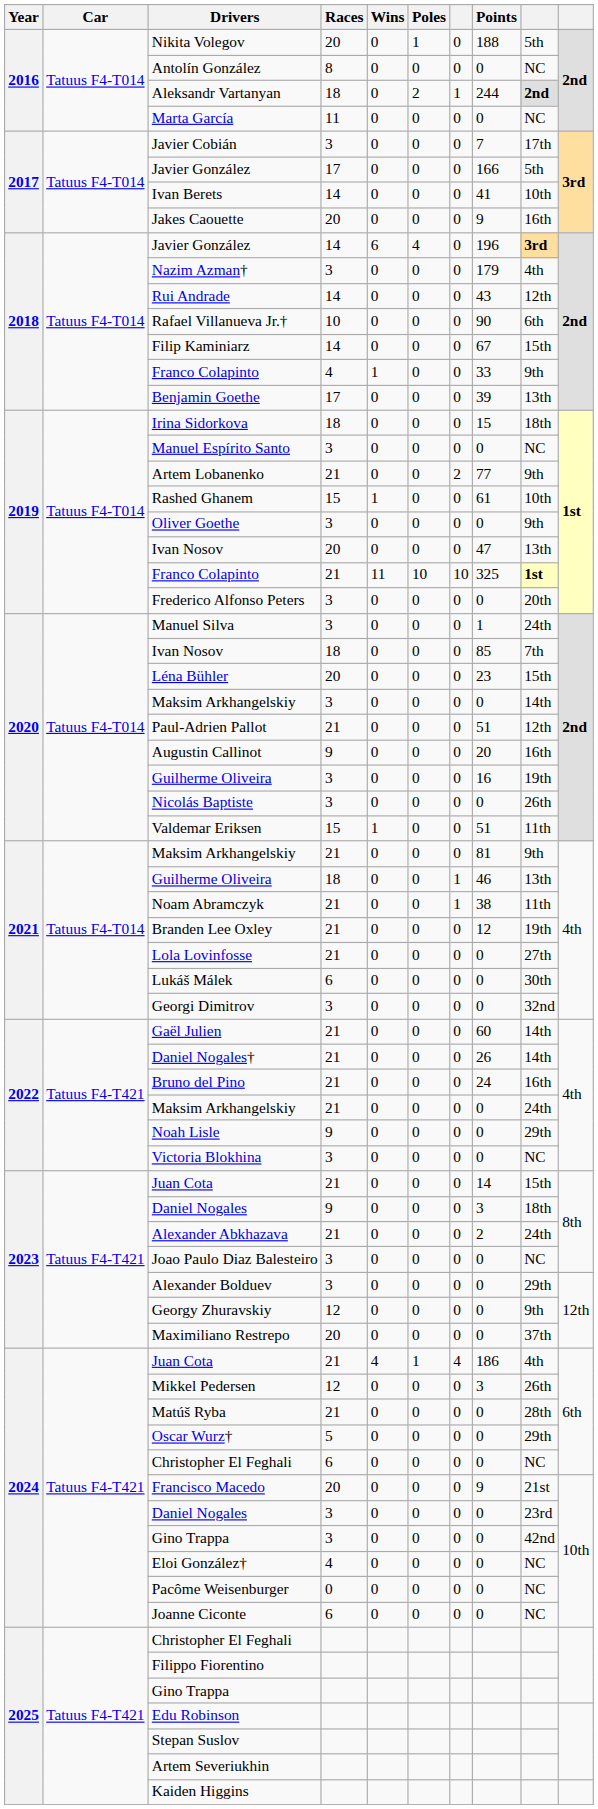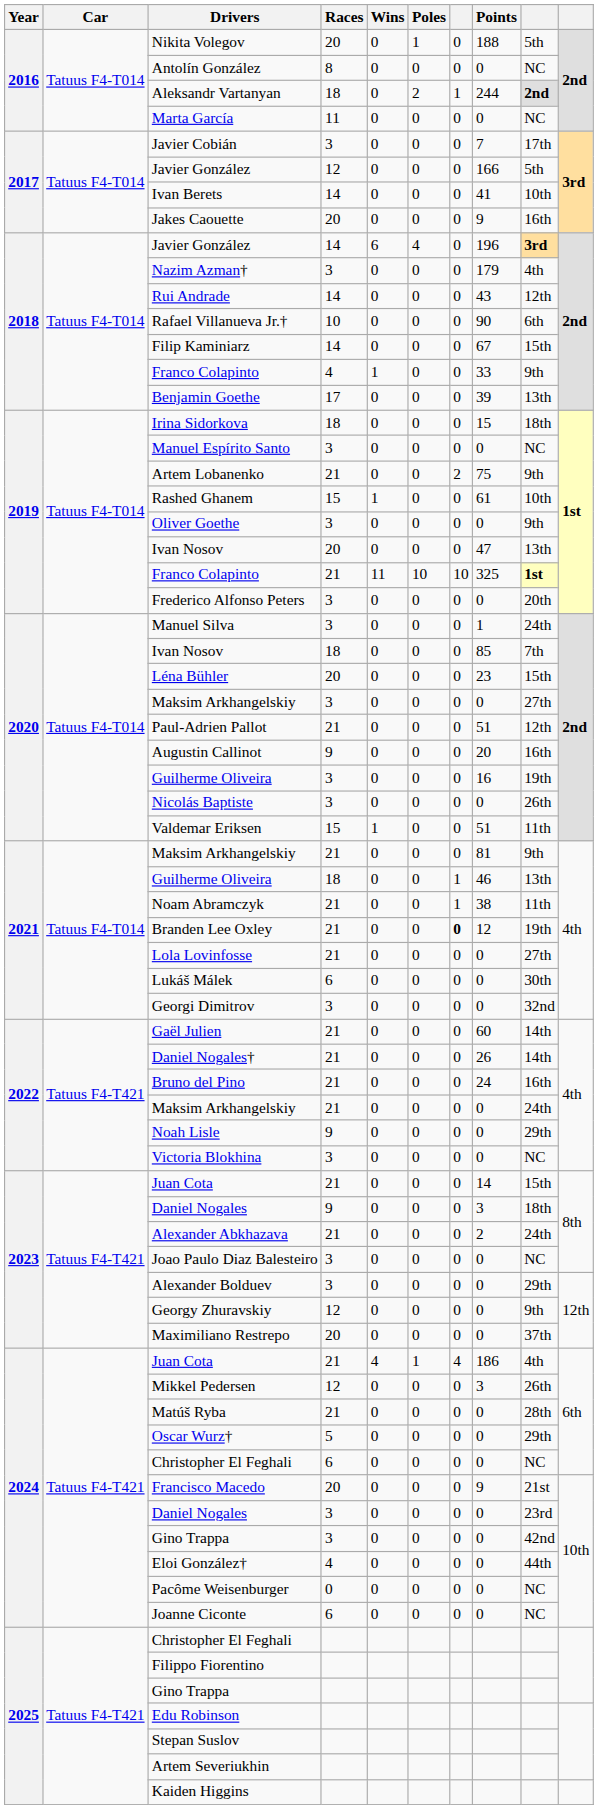 <table class="wikitable" style="font-size:85%">
 <tr>
 <th>Year</th>
 <th>Car</th>
 <th>Drivers</th>
 <th>Races</th>
 <th>Wins</th>
 <th>Poles</th>
 <th></th>
 <th>Points</th>
 <th></th>
 <th></th>
 </tr>
 <tr>
 <th rowspan=4><a href='#'>2016</a></th>
 <td rowspan=4><a href='#'>Tatuus F4-T014</a></td>
 <td> Nikita Volegov</td>
 <td>20</td>
 <td>0</td>
 <td>1</td>
 <td>0</td>
 <td>188</td>
 <td>5th</td>
 <td rowspan=4 style="background:#DFDFDF;"><strong>2nd</strong></td>
 </tr>
 <tr>
 <td> Antolín González</td>
 <td>8</td>
 <td>0</td>
 <td>0</td>
 <td>0</td>
 <td>0</td>
 <td>NC</td>
 </tr>
 <tr>
 <td> Aleksandr Vartanyan</td>
 <td>18</td>
 <td>0</td>
 <td>2</td>
 <td>1</td>
 <td>244</td>
 <td style="background:#DFDFDF;"><strong>2nd</strong></td>
 </tr>
 <tr>
 <td> <a href='#'>Marta García</a></td>
 <td>11</td>
 <td>0</td>
 <td>0</td>
 <td>0</td>
 <td>0</td>
 <td>NC</td>
 </tr>
 <tr>
 <th rowspan=4><a href='#'>2017</a></th>
 <td rowspan=4><a href='#'>Tatuus F4-T014</a></td>
 <td> Javier Cobián</td>
 <td>3</td>
 <td>0</td>
 <td>0</td>
 <td>0</td>
 <td>7</td>
 <td>17th</td>
 <td rowspan=4 style="background:#FFDF9F;"><strong>3rd</strong></td>
 </tr>
 <tr>
 <td> Javier González</td>
-<td>17</td>
+<td>12</td>
 <td>0</td>
 <td>0</td>
 <td>0</td>
 <td>166</td>
 <td>5th</td>
 </tr>
 <tr>
 <td> Ivan Berets</td>
 <td>14</td>
 <td>0</td>
 <td>0</td>
 <td>0</td>
 <td>41</td>
 <td>10th</td>
 </tr>
 <tr>
 <td> Jakes Caouette</td>
 <td>20</td>
 <td>0</td>
 <td>0</td>
 <td>0</td>
 <td>9</td>
 <td>16th</td>
 </tr>
 <tr>
 <th rowspan=7><a href='#'>2018</a></th>
 <td rowspan=7><a href='#'>Tatuus F4-T014</a></td>
 <td> Javier González</td>
 <td>14</td>
 <td>6</td>
 <td>4</td>
 <td>0</td>
 <td>196</td>
 <td style="background:#FFDF9F;"><strong>3rd</strong></td>
 <td rowspan=7 style="background:#DFDFDF;"><strong>2nd</strong></td>
 </tr>
 <tr>
 <td> <a href='#'>Nazim Azman</a>†</td>
 <td>3</td>
 <td>0</td>
 <td>0</td>
 <td>0</td>
 <td>179</td>
 <td>4th</td>
 </tr>
 <tr>
 <td> <a href='#'>Rui Andrade</a></td>
 <td>14</td>
 <td>0</td>
 <td>0</td>
 <td>0</td>
 <td>43</td>
 <td>12th</td>
 </tr>
 <tr>
 <td> Rafael Villanueva Jr.†</td>
 <td>10</td>
 <td>0</td>
 <td>0</td>
 <td>0</td>
 <td>90</td>
 <td>6th</td>
 </tr>
 <tr>
 <td> Filip Kaminiarz</td>
 <td>14</td>
 <td>0</td>
 <td>0</td>
 <td>0</td>
 <td>67</td>
 <td>15th</td>
 </tr>
 <tr>
 <td> <a href='#'>Franco Colapinto</a></td>
 <td>4</td>
 <td>1</td>
 <td>0</td>
 <td>0</td>
 <td>33</td>
 <td>9th</td>
 </tr>
 <tr>
 <td> <a href='#'>Benjamin Goethe</a></td>
 <td>17</td>
 <td>0</td>
 <td>0</td>
 <td>0</td>
 <td>39</td>
 <td>13th</td>
 </tr>
 <tr>
 <th rowspan="8"><a href='#'>2019</a></th>
 <td rowspan="8"><a href='#'>Tatuus F4-T014</a></td>
 <td> <a href='#'>Irina Sidorkova</a></td>
 <td>18</td>
 <td>0</td>
 <td>0</td>
 <td>0</td>
 <td>15</td>
 <td>18th</td>
 <td rowspan="8" style="background:#FFFFBF;"><strong>1st</strong></td>
 </tr>
 <tr>
 <td> <a href='#'>Manuel Espírito Santo</a></td>
 <td>3</td>
 <td>0</td>
 <td>0</td>
 <td>0</td>
 <td>0</td>
 <td>NC</td>
 </tr>
 <tr>
 <td> Artem Lobanenko</td>
 <td>21</td>
 <td>0</td>
 <td>0</td>
 <td>2</td>
-<td>77</td>
+<td>75</td>
 <td>9th</td>
 </tr>
 <tr>
 <td> Rashed Ghanem</td>
 <td>15</td>
 <td>1</td>
 <td>0</td>
 <td>0</td>
 <td>61</td>
 <td>10th</td>
 </tr>
 <tr>
 <td> <a href='#'>Oliver Goethe</a></td>
 <td>3</td>
 <td>0</td>
 <td>0</td>
 <td>0</td>
 <td>0</td>
 <td>9th</td>
 </tr>
 <tr>
 <td> Ivan Nosov</td>
 <td>20</td>
 <td>0</td>
 <td>0</td>
 <td>0</td>
 <td>47</td>
 <td>13th</td>
 </tr>
 <tr>
 <td> <a href='#'>Franco Colapinto</a></td>
 <td>21</td>
 <td>11</td>
 <td>10</td>
 <td>10</td>
 <td>325</td>
 <td style="background:#FFFFBF;"><strong>1st</strong></td>
 </tr>
 <tr>
 <td> Frederico Alfonso Peters</td>
 <td>3</td>
 <td>0</td>
 <td>0</td>
 <td>0</td>
 <td>0</td>
 <td>20th</td>
 </tr>
 <tr>
 <th rowspan="9"><a href='#'>2020</a></th>
 <td rowspan="9"><a href='#'>Tatuus F4-T014</a></td>
 <td> Manuel Silva</td>
 <td>3</td>
 <td>0</td>
 <td>0</td>
 <td>0</td>
 <td>1</td>
 <td>24th</td>
 <td rowspan="9" style="background:#DFDFDF;"><strong>2nd</strong></td>
 </tr>
 <tr>
 <td> Ivan Nosov</td>
 <td>18</td>
 <td>0</td>
 <td>0</td>
 <td>0</td>
 <td>85</td>
 <td>7th</td>
 </tr>
 <tr>
 <td> <a href='#'>Léna Bühler</a></td>
 <td>20</td>
 <td>0</td>
 <td>0</td>
 <td>0</td>
 <td>23</td>
 <td>15th</td>
 </tr>
 <tr>
 <td> Maksim Arkhangelskiy</td>
 <td>3</td>
 <td>0</td>
 <td>0</td>
 <td>0</td>
 <td>0</td>
-<td>14th</td>
+<td>27th</td>
 </tr>
 <tr>
 <td> Paul-Adrien Pallot</td>
 <td>21</td>
 <td>0</td>
 <td>0</td>
 <td>0</td>
 <td>51</td>
 <td>12th</td>
 </tr>
 <tr>
 <td> Augustin Callinot</td>
 <td>9</td>
 <td>0</td>
 <td>0</td>
 <td>0</td>
 <td>20</td>
 <td>16th</td>
 </tr>
 <tr>
 <td> <a href='#'>Guilherme Oliveira</a></td>
 <td>3</td>
 <td>0</td>
 <td>0</td>
 <td>0</td>
 <td>16</td>
 <td>19th</td>
 </tr>
 <tr>
 <td> <a href='#'>Nicolás Baptiste</a></td>
 <td>3</td>
 <td>0</td>
 <td>0</td>
 <td>0</td>
 <td>0</td>
 <td>26th</td>
 </tr>
 <tr>
 <td> Valdemar Eriksen</td>
 <td>15</td>
 <td>1</td>
 <td>0</td>
 <td>0</td>
 <td>51</td>
 <td>11th</td>
 </tr>
 <tr>
 <th rowspan="7"><a href='#'>2021</a></th>
 <td rowspan="7"><a href='#'>Tatuus F4-T014</a></td>
 <td> Maksim Arkhangelskiy</td>
 <td>21</td>
 <td>0</td>
 <td>0</td>
 <td>0</td>
 <td>81</td>
 <td>9th</td>
 <td rowspan="7">4th</td>
 </tr>
 <tr>
 <td> <a href='#'>Guilherme Oliveira</a></td>
 <td>18</td>
 <td>0</td>
 <td>0</td>
 <td>1</td>
 <td>46</td>
 <td>13th</td>
 </tr>
 <tr>
 <td> Noam Abramczyk</td>
 <td>21</td>
 <td>0</td>
 <td>0</td>
 <td>1</td>
 <td>38</td>
 <td>11th</td>
 </tr>
 <tr>
 <td> Branden Lee Oxley</td>
 <td>21</td>
 <td>0</td>
 <td>0</td>
-<td>0</td>
+<td><strong>0</strong></td>
 <td>12</td>
 <td>19th</td>
 </tr>
 <tr>
 <td> <a href='#'>Lola Lovinfosse</a></td>
 <td>21</td>
 <td>0</td>
 <td>0</td>
 <td>0</td>
 <td>0</td>
 <td>27th</td>
 </tr>
 <tr>
 <td> Lukáš Málek</td>
 <td>6</td>
 <td>0</td>
 <td>0</td>
 <td>0</td>
 <td>0</td>
 <td>30th</td>
 </tr>
 <tr>
 <td> Georgi Dimitrov</td>
 <td>3</td>
 <td>0</td>
 <td>0</td>
 <td>0</td>
 <td>0</td>
 <td>32nd</td>
 </tr>
 <tr>
 <th rowspan="6"><a href='#'>2022</a></th>
 <td rowspan="6"><a href='#'>Tatuus F4-T421</a></td>
 <td> <a href='#'>Gaël Julien</a></td>
 <td>21</td>
 <td>0</td>
 <td>0</td>
 <td>0</td>
 <td>60</td>
 <td>14th</td>
 <td rowspan="6">4th</td>
 </tr>
 <tr>
 <td> <a href='#'>Daniel Nogales</a>†</td>
 <td>21</td>
 <td>0</td>
 <td>0</td>
 <td>0</td>
 <td>26</td>
 <td>14th</td>
 </tr>
 <tr>
 <td> <a href='#'>Bruno del Pino</a></td>
 <td>21</td>
 <td>0</td>
 <td>0</td>
 <td>0</td>
 <td>24</td>
 <td>16th</td>
 </tr>
 <tr>
 <td> Maksim Arkhangelskiy</td>
 <td>21</td>
 <td>0</td>
 <td>0</td>
 <td>0</td>
 <td>0</td>
 <td>24th</td>
 </tr>
 <tr>
 <td> <a href='#'>Noah Lisle</a></td>
 <td>9</td>
 <td>0</td>
 <td>0</td>
 <td>0</td>
 <td>0</td>
 <td>29th</td>
 </tr>
 <tr>
 <td> <a href='#'>Victoria Blokhina</a></td>
 <td>3</td>
 <td>0</td>
 <td>0</td>
 <td>0</td>
 <td>0</td>
 <td>NC</td>
 </tr>
 <tr>
 <th rowspan="7"><a href='#'>2023</a></th>
 <td rowspan="7"><a href='#'>Tatuus F4-T421</a></td>
 <td> <a href='#'>Juan Cota</a></td>
 <td>21</td>
 <td>0</td>
 <td>0</td>
 <td>0</td>
 <td>14</td>
 <td>15th</td>
 <td rowspan="4">8th</td>
 </tr>
 <tr>
 <td> <a href='#'>Daniel Nogales</a></td>
 <td>9</td>
 <td>0</td>
 <td>0</td>
 <td>0</td>
 <td>3</td>
 <td>18th</td>
 </tr>
 <tr>
 <td> <a href='#'>Alexander Abkhazava</a></td>
 <td>21</td>
 <td>0</td>
 <td>0</td>
 <td>0</td>
 <td>2</td>
 <td>24th</td>
 </tr>
 <tr>
 <td> Joao Paulo Diaz Balesteiro</td>
 <td>3</td>
 <td>0</td>
 <td>0</td>
 <td>0</td>
 <td>0</td>
 <td>NC</td>
 </tr>
 <tr>
 <td> Alexander Bolduev</td>
 <td>3</td>
 <td>0</td>
 <td>0</td>
 <td>0</td>
 <td>0</td>
 <td>29th</td>
 <td rowspan="3">12th</td>
 </tr>
 <tr>
 <td> Georgy Zhuravskiy</td>
 <td>12</td>
 <td>0</td>
 <td>0</td>
 <td>0</td>
 <td>0</td>
 <td>9th</td>
 </tr>
 <tr>
 <td> Maximiliano Restrepo</td>
 <td>20</td>
 <td>0</td>
 <td>0</td>
 <td>0</td>
 <td>0</td>
 <td>37th</td>
 </tr>
 <tr>
 <th rowspan="11"><a href='#'>2024</a></th>
 <td rowspan="11"><a href='#'>Tatuus F4-T421</a></td>
 <td> <a href='#'>Juan Cota</a></td>
 <td>21</td>
 <td>4</td>
 <td>1</td>
 <td>4</td>
 <td>186</td>
 <td>4th</td>
 <td rowspan="5">6th</td>
 </tr>
 <tr>
 <td> Mikkel Pedersen</td>
 <td>12</td>
 <td>0</td>
 <td>0</td>
 <td>0</td>
 <td>3</td>
 <td>26th</td>
 </tr>
 <tr>
 <td> Matúš Ryba</td>
 <td>21</td>
 <td>0</td>
 <td>0</td>
 <td>0</td>
 <td>0</td>
 <td>28th</td>
 </tr>
 <tr>
 <td> <a href='#'>Oscar Wurz</a>†</td>
 <td>5</td>
 <td>0</td>
 <td>0</td>
 <td>0</td>
 <td>0</td>
 <td>29th</td>
 </tr>
 <tr>
 <td> Christopher El Feghali</td>
 <td>6</td>
 <td>0</td>
 <td>0</td>
 <td>0</td>
 <td>0</td>
 <td>NC</td>
 </tr>
 <tr>
 <td> <a href='#'>Francisco Macedo</a></td>
 <td>20</td>
 <td>0</td>
 <td>0</td>
 <td>0</td>
 <td>9</td>
 <td>21st</td>
 <td rowspan="6">10th</td>
 </tr>
 <tr>
 <td> <a href='#'>Daniel Nogales</a></td>
 <td>3</td>
 <td>0</td>
 <td>0</td>
 <td>0</td>
 <td>0</td>
 <td>23rd</td>
 </tr>
 <tr>
 <td> Gino Trappa</td>
 <td>3</td>
 <td>0</td>
 <td>0</td>
 <td>0</td>
 <td>0</td>
 <td>42nd</td>
 </tr>
 <tr>
 <td> Eloi González†</td>
 <td>4</td>
 <td>0</td>
 <td>0</td>
 <td>0</td>
 <td>0</td>
-<td>NC</td>
+<td>44th</td>
 </tr>
 <tr>
 <td> Pacôme Weisenburger</td>
 <td>0</td>
 <td>0</td>
 <td>0</td>
 <td>0</td>
 <td>0</td>
 <td>NC</td>
 </tr>
 <tr>
 <td> Joanne Ciconte</td>
 <td>6</td>
 <td>0</td>
 <td>0</td>
 <td>0</td>
 <td>0</td>
 <td>NC</td>
 </tr>
 <tr>
 <th rowspan="7"><a href='#'>2025</a></th>
 <td rowspan="7"><a href='#'>Tatuus F4-T421</a></td>
 <td> Christopher El Feghali</td>
 <td></td>
 <td></td>
 <td></td>
 <td></td>
 <td></td>
 <td></td>
 <td rowspan="3"></td>
 </tr>
 <tr>
 <td> Filippo Fiorentino</td>
 <td></td>
 <td></td>
 <td></td>
 <td></td>
 <td></td>
 <td></td>
 </tr>
 <tr>
 <td> Gino Trappa</td>
 <td></td>
 <td></td>
 <td></td>
 <td></td>
 <td></td>
 <td></td>
 </tr>
 <tr>
 <td> <a href='#'>Edu Robinson</a></td>
 <td></td>
 <td></td>
 <td></td>
 <td></td>
 <td></td>
 <td></td>
 <td rowspan="3"></td>
 </tr>
 <tr>
 <td> Stepan Suslov</td>
 <td></td>
 <td></td>
 <td></td>
 <td></td>
 <td></td>
 <td></td>
 </tr>
 <tr>
 <td> Artem Severiukhin</td>
 <td></td>
 <td></td>
 <td></td>
 <td></td>
 <td></td>
 <td></td>
 </tr>
 <tr>
 <td> Kaiden Higgins</td>
 <td></td>
 <td></td>
 <td></td>
 <td></td>
 <td></td>
 <td></td>
 <td></td>
 </tr>
 </table>
